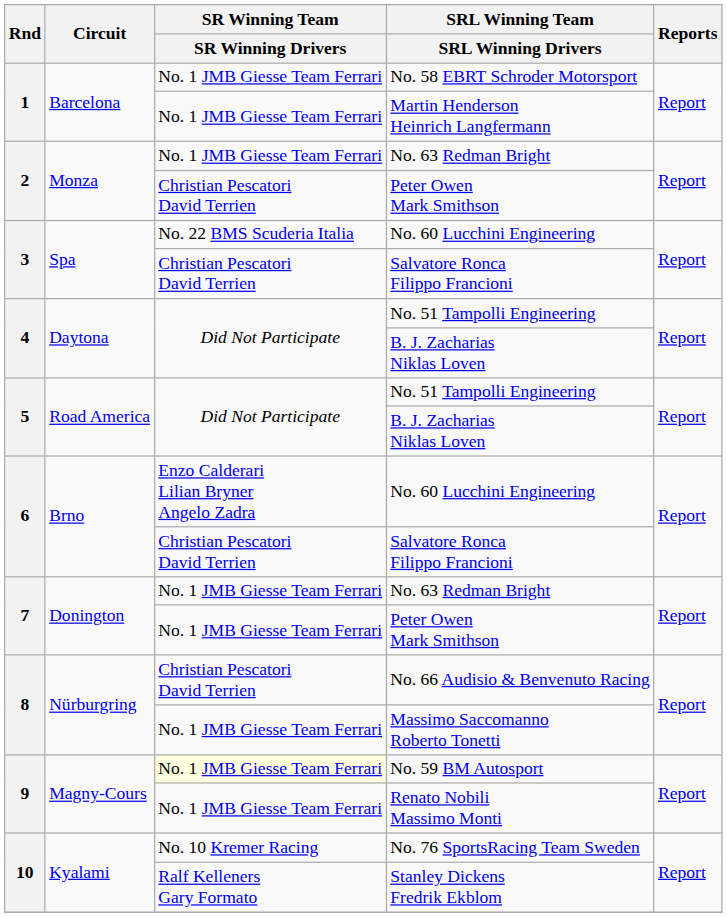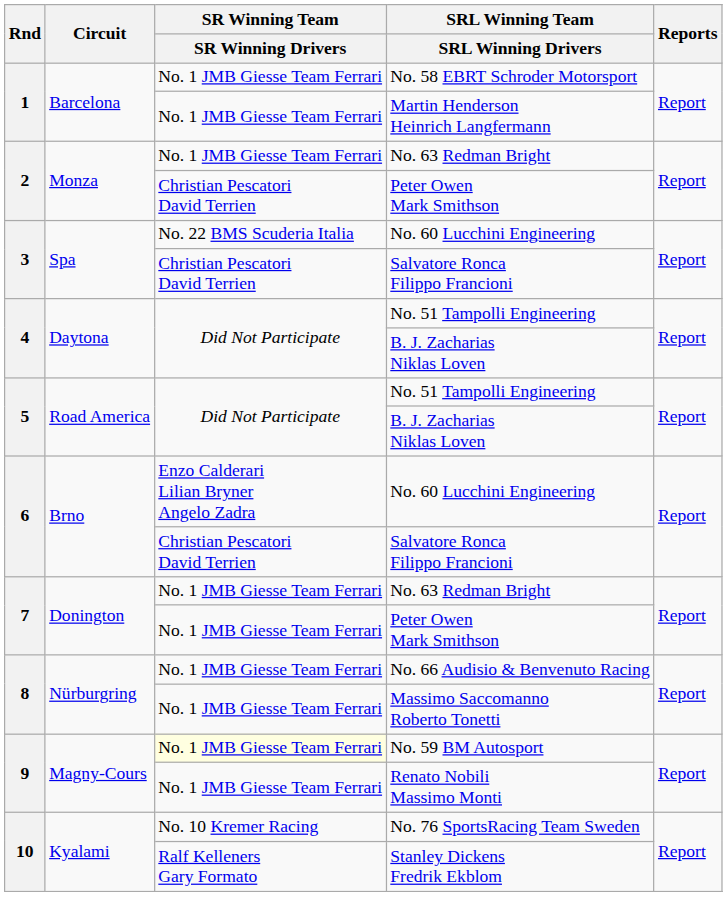 <table class="wikitable" style="font-size: 90%;">
 <tr>
 <th rowspan=2>Rnd</th>
 <th rowspan=2>Circuit</th>
 <th>SR Winning Team</th>
 <th>SRL Winning Team</th>
 <th rowspan=2>Reports</th>
 </tr>
 <tr>
 <th>SR Winning Drivers</th>
 <th>SRL Winning Drivers</th>
 </tr>
 <tr>
 <th rowspan=2>1</th>
 <td rowspan=2><a href='#'>Barcelona</a></td>
 <td> No. 1 <a href='#'>JMB Giesse Team Ferrari</a></td>
 <td> No. 58 <a href='#'>EBRT Schroder Motorsport</a></td>
 <td rowspan=2><a href='#'>Report</a></td>
 </tr>
 <tr>
 <td> No. 1 <a href='#'>JMB Giesse Team Ferrari</a></td>
 <td> <a href='#'>Martin Henderson</a><br> <a href='#'>Heinrich Langfermann</a></td>
 </tr>
 <tr>
 <th rowspan=2>2</th>
 <td rowspan=2><a href='#'>Monza</a></td>
 <td> No. 1 <a href='#'>JMB Giesse Team Ferrari</a></td>
 <td> No. 63 <a href='#'>Redman Bright</a></td>
 <td rowspan=2><a href='#'>Report</a></td>
 </tr>
 <tr>
 <td> <a href='#'>Christian Pescatori</a><br> <a href='#'>David Terrien</a></td>
 <td> <a href='#'>Peter Owen</a><br> <a href='#'>Mark Smithson</a></td>
 </tr>
 <tr>
 <th rowspan=2>3</th>
 <td rowspan=2><a href='#'>Spa</a></td>
 <td> No. 22 <a href='#'>BMS Scuderia Italia</a></td>
 <td> No. 60 <a href='#'>Lucchini Engineering</a></td>
 <td rowspan=2><a href='#'>Report</a></td>
 </tr>
 <tr>
 <td> <a href='#'>Christian Pescatori</a><br> <a href='#'>David Terrien</a></td>
 <td> <a href='#'>Salvatore Ronca</a><br> <a href='#'>Filippo Francioni</a></td>
 </tr>
 <tr>
 <th rowspan=2>4</th>
 <td rowspan=2><a href='#'>Daytona</a></td>
 <td rowspan=2 align=center><em>Did Not Participate</em></td>
 <td> No. 51 <a href='#'>Tampolli Engineering</a></td>
 <td rowspan=2><a href='#'>Report</a></td>
 </tr>
 <tr>
 <td> <a href='#'>B. J. Zacharias</a><br> <a href='#'>Niklas Loven</a></td>
 </tr>
 <tr>
 <th rowspan=2>5</th>
 <td rowspan=2><a href='#'>Road America</a></td>
 <td rowspan=2 align=center><em>Did Not Participate</em></td>
 <td> No. 51 <a href='#'>Tampolli Engineering</a></td>
 <td rowspan=2><a href='#'>Report</a></td>
 </tr>
 <tr>
 <td> <a href='#'>B. J. Zacharias</a><br> <a href='#'>Niklas Loven</a></td>
 </tr>
 <tr>
 <th rowspan=2>6</th>
 <td rowspan=2><a href='#'>Brno</a></td>
 <td> <a href='#'>Enzo Calderari</a><br> <a href='#'>Lilian Bryner</a><br> <a href='#'>Angelo Zadra</a></td>
 <td> No. 60 <a href='#'>Lucchini Engineering</a></td>
 <td rowspan=2><a href='#'>Report</a></td>
 </tr>
 <tr>
 <td> <a href='#'>Christian Pescatori</a><br> <a href='#'>David Terrien</a></td>
 <td> <a href='#'>Salvatore Ronca</a><br> <a href='#'>Filippo Francioni</a></td>
 </tr>
 <tr>
 <th rowspan=2>7</th>
 <td rowspan=2><a href='#'>Donington</a></td>
 <td> No. 1 <a href='#'>JMB Giesse Team Ferrari</a></td>
 <td> No. 63 <a href='#'>Redman Bright</a></td>
 <td rowspan=2><a href='#'>Report</a></td>
 </tr>
 <tr>
 <td> No. 1 <a href='#'>JMB Giesse Team Ferrari</a></td>
 <td> <a href='#'>Peter Owen</a><br> <a href='#'>Mark Smithson</a></td>
 </tr>
 <tr>
 <th rowspan=2>8</th>
 <td rowspan=2><a href='#'>Nürburgring</a></td>
-<td> <a href='#'>Christian Pescatori</a><br> <a href='#'>David Terrien</a></td>
+<td> No. 1 <a href='#'>JMB Giesse Team Ferrari</a></td>
 <td> No. 66 <a href='#'>Audisio & Benvenuto Racing</a></td>
 <td rowspan=2><a href='#'>Report</a></td>
 </tr>
 <tr>
 <td> No. 1 <a href='#'>JMB Giesse Team Ferrari</a></td>
 <td> <a href='#'>Massimo Saccomanno</a><br> <a href='#'>Roberto Tonetti</a></td>
 </tr>
 <tr>
 <th rowspan=2>9</th>
 <td rowspan=2><a href='#'>Magny-Cours</a></td>
 <td style="background: lightyellow;"> No. 1 <a href='#'>JMB Giesse Team Ferrari</a></td>
 <td> No. 59 <a href='#'>BM Autosport</a></td>
 <td rowspan=2><a href='#'>Report</a></td>
 </tr>
 <tr>
 <td> No. 1 <a href='#'>JMB Giesse Team Ferrari</a></td>
 <td> <a href='#'>Renato Nobili</a><br> <a href='#'>Massimo Monti</a></td>
 </tr>
 <tr>
 <th rowspan=2>10</th>
 <td rowspan=2><a href='#'>Kyalami</a></td>
 <td> No. 10 <a href='#'>Kremer Racing</a></td>
 <td> No. 76 <a href='#'>SportsRacing Team Sweden</a></td>
 <td rowspan=2><a href='#'>Report</a></td>
 </tr>
 <tr>
 <td> <a href='#'>Ralf Kelleners</a><br> <a href='#'>Gary Formato</a></td>
 <td> <a href='#'>Stanley Dickens</a><br> <a href='#'>Fredrik Ekblom</a></td>
 </tr>
 <tr>
 </tr>
 </table>
